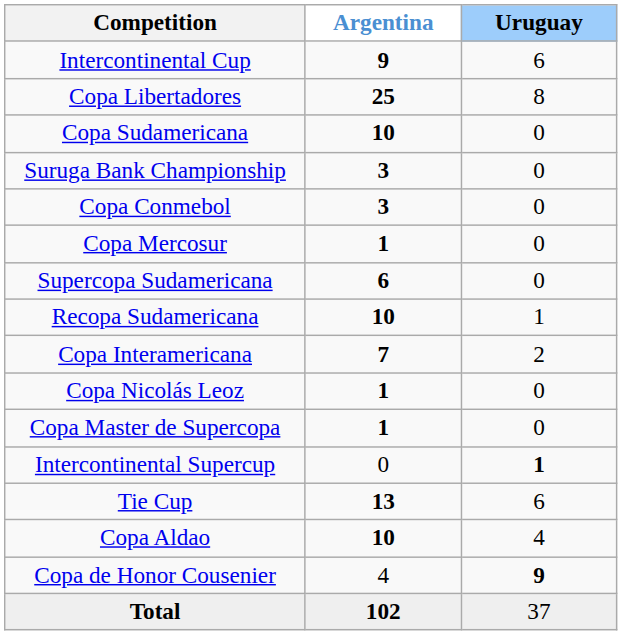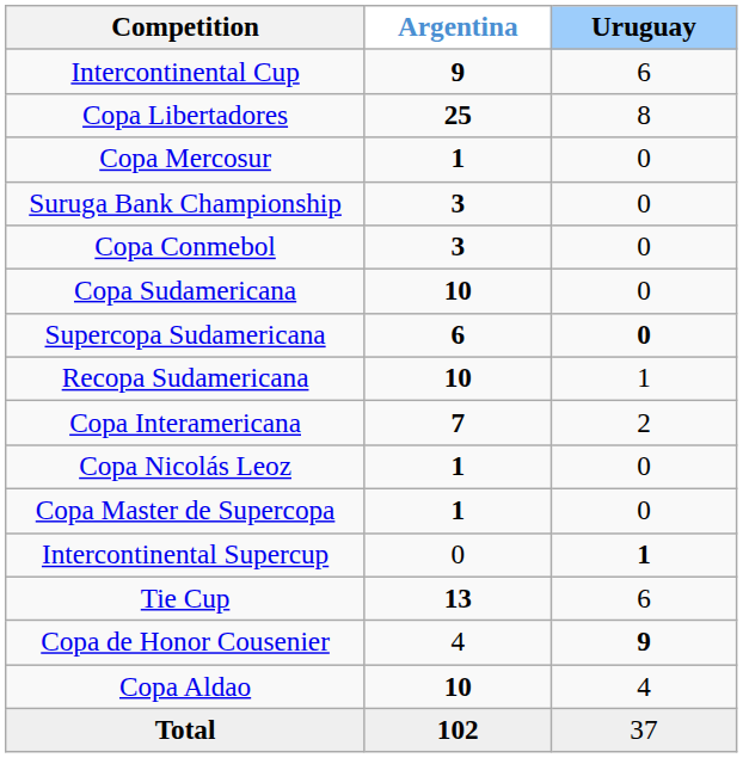 <table class="wikitable sortable" style="text-align:center">
 <tr>
 <th width=200px>Competition</th>
 <th width=100px; style= "background:#FFFFFF; color:#4A8FD2"> Argentina</th>
 <th width=100px; style= "background:#9DCDFB; color:#000000"> Uruguay</th>
 </tr>
 <tr>
 <td><a href='#'>Intercontinental Cup</a></td>
 <td><strong>9</strong></td>
 <td>6</td>
 </tr>
 <tr>
 <td><a href='#'>Copa Libertadores</a></td>
 <td><strong>25</strong></td>
 <td>8</td>
 </tr>
 <tr>
-<td><a href='#'>Copa Sudamericana</a></td>
-<td><strong>10</strong></td>
+<td><a href='#'>Copa Mercosur</a></td>
+<td><strong>1</strong></td>
 <td>0</td>
 </tr>
 <tr>
 <td><a href='#'>Suruga Bank Championship</a></td>
 <td><strong>3</strong></td>
 <td>0</td>
 </tr>
 <tr>
 <td><a href='#'>Copa Conmebol</a></td>
 <td><strong>3</strong></td>
 <td>0</td>
 </tr>
 <tr>
-<td><a href='#'>Copa Mercosur</a></td>
-<td><strong>1</strong></td>
+<td><a href='#'>Copa Sudamericana</a></td>
+<td><strong>10</strong></td>
 <td>0</td>
 </tr>
 <tr>
 <td><a href='#'>Supercopa Sudamericana</a></td>
 <td><strong>6</strong></td>
-<td>0</td>
+<td><strong>0</strong></td>
 </tr>
 <tr>
 <td><a href='#'>Recopa Sudamericana</a></td>
 <td><strong>10</strong></td>
 <td>1</td>
 </tr>
 <tr>
 <td><a href='#'>Copa Interamericana</a></td>
 <td><strong>7</strong></td>
 <td>2</td>
 </tr>
 <tr>
 <td><a href='#'>Copa Nicolás Leoz</a></td>
 <td><strong>1</strong></td>
 <td>0</td>
 </tr>
 <tr>
 <td><a href='#'>Copa Master de Supercopa</a></td>
 <td><strong>1</strong></td>
 <td>0</td>
 </tr>
 <tr>
 <td><a href='#'>Intercontinental Supercup</a></td>
 <td>0</td>
 <td><strong>1</strong></td>
 </tr>
 <tr>
 <td><a href='#'>Tie Cup</a></td>
 <td><strong>13</strong></td>
 <td>6</td>
 </tr>
 <tr>
+<td><a href='#'>Copa de Honor Cousenier</a></td>
+<td>4</td>
+<td><strong>9</strong></td>
+</tr>
+<tr>
 <td><a href='#'>Copa Aldao</a></td>
 <td><strong>10</strong></td>
 <td>4</td>
-</tr>
-<tr>
-<td><a href='#'>Copa de Honor Cousenier</a></td>
-<td>4</td>
-<td><strong>9</strong></td>
 </tr>
 <tr>
 <td style=background:#efefef><strong>Total</strong></td>
 <td style=background:#efefef><strong>102</strong></td>
 <td style=background:#efefef>37</td>
 </tr>
 </table>
